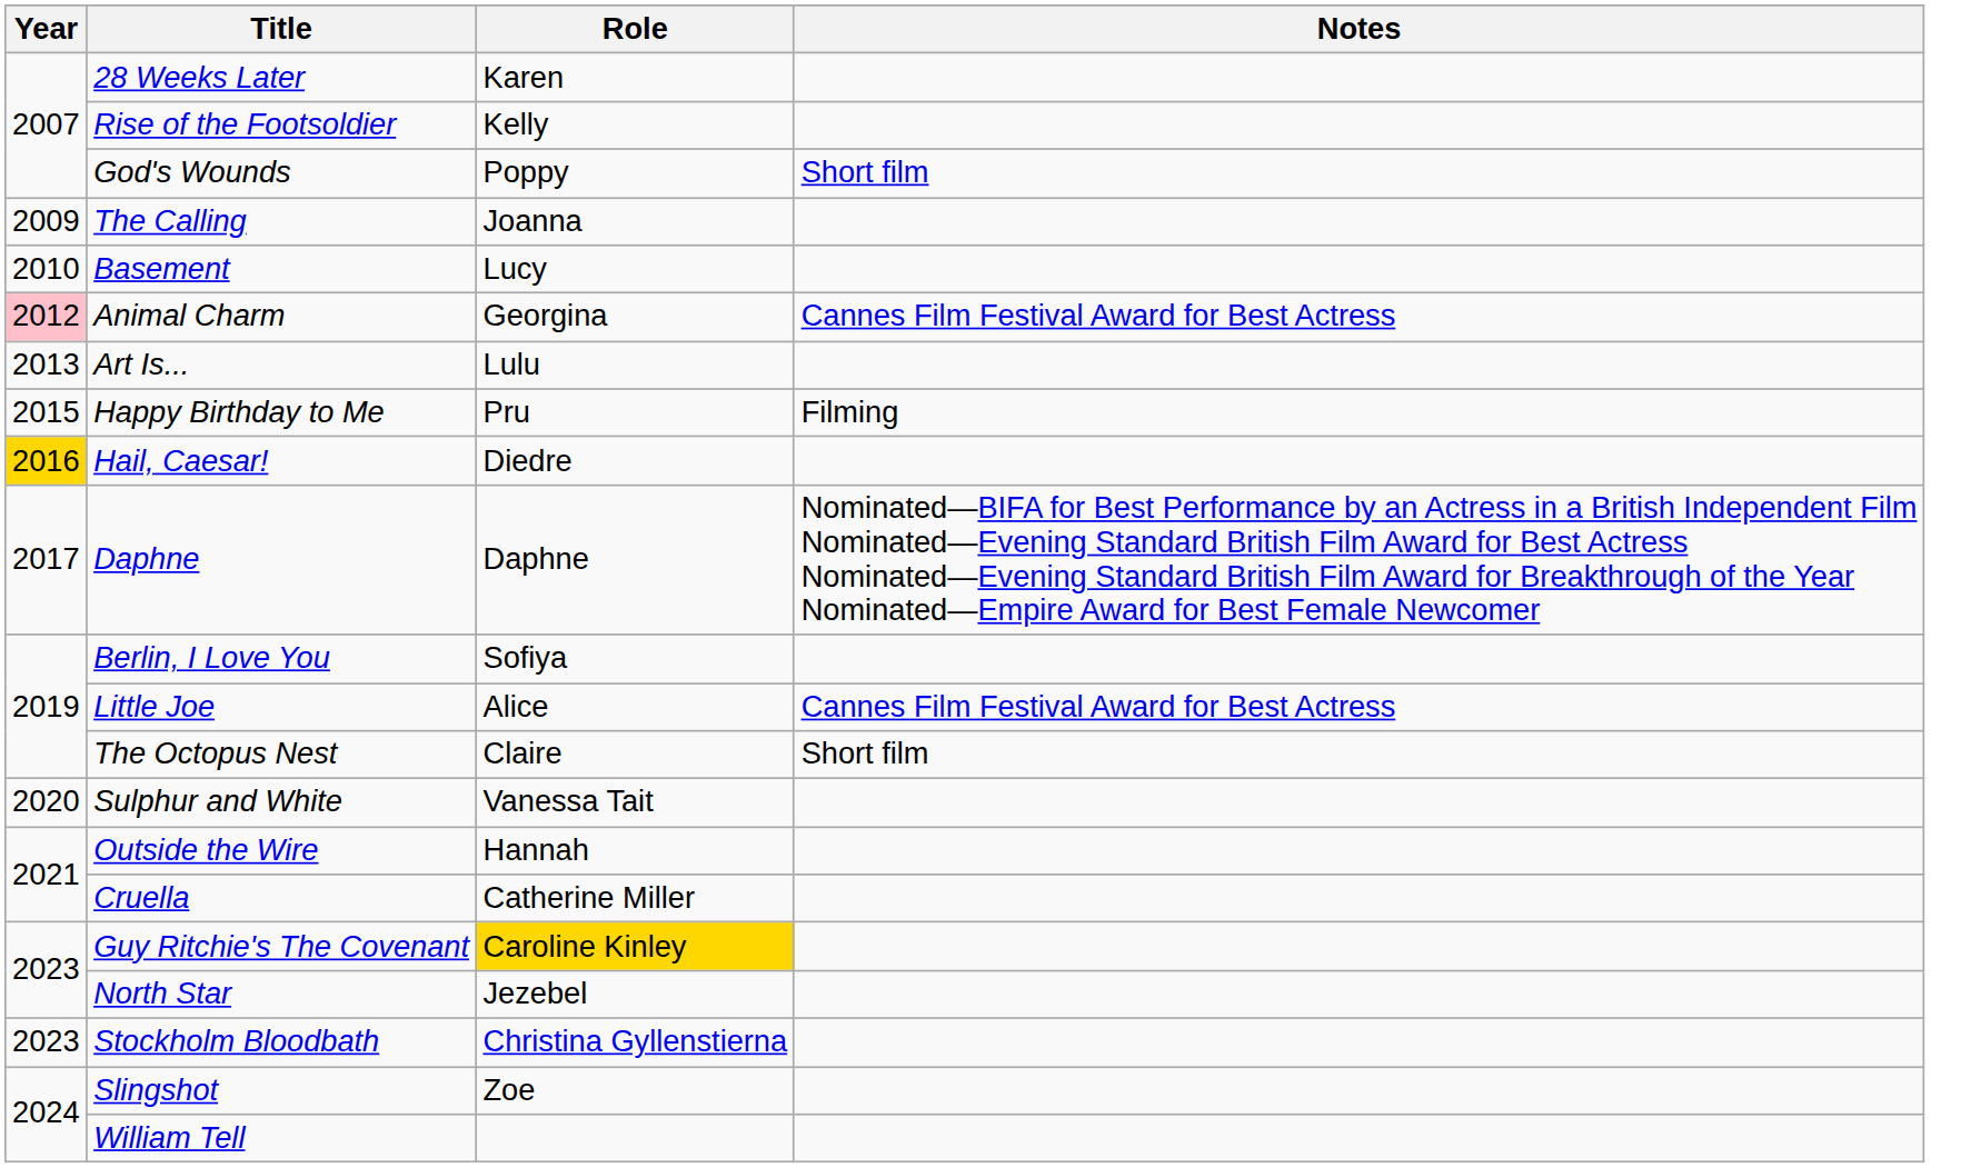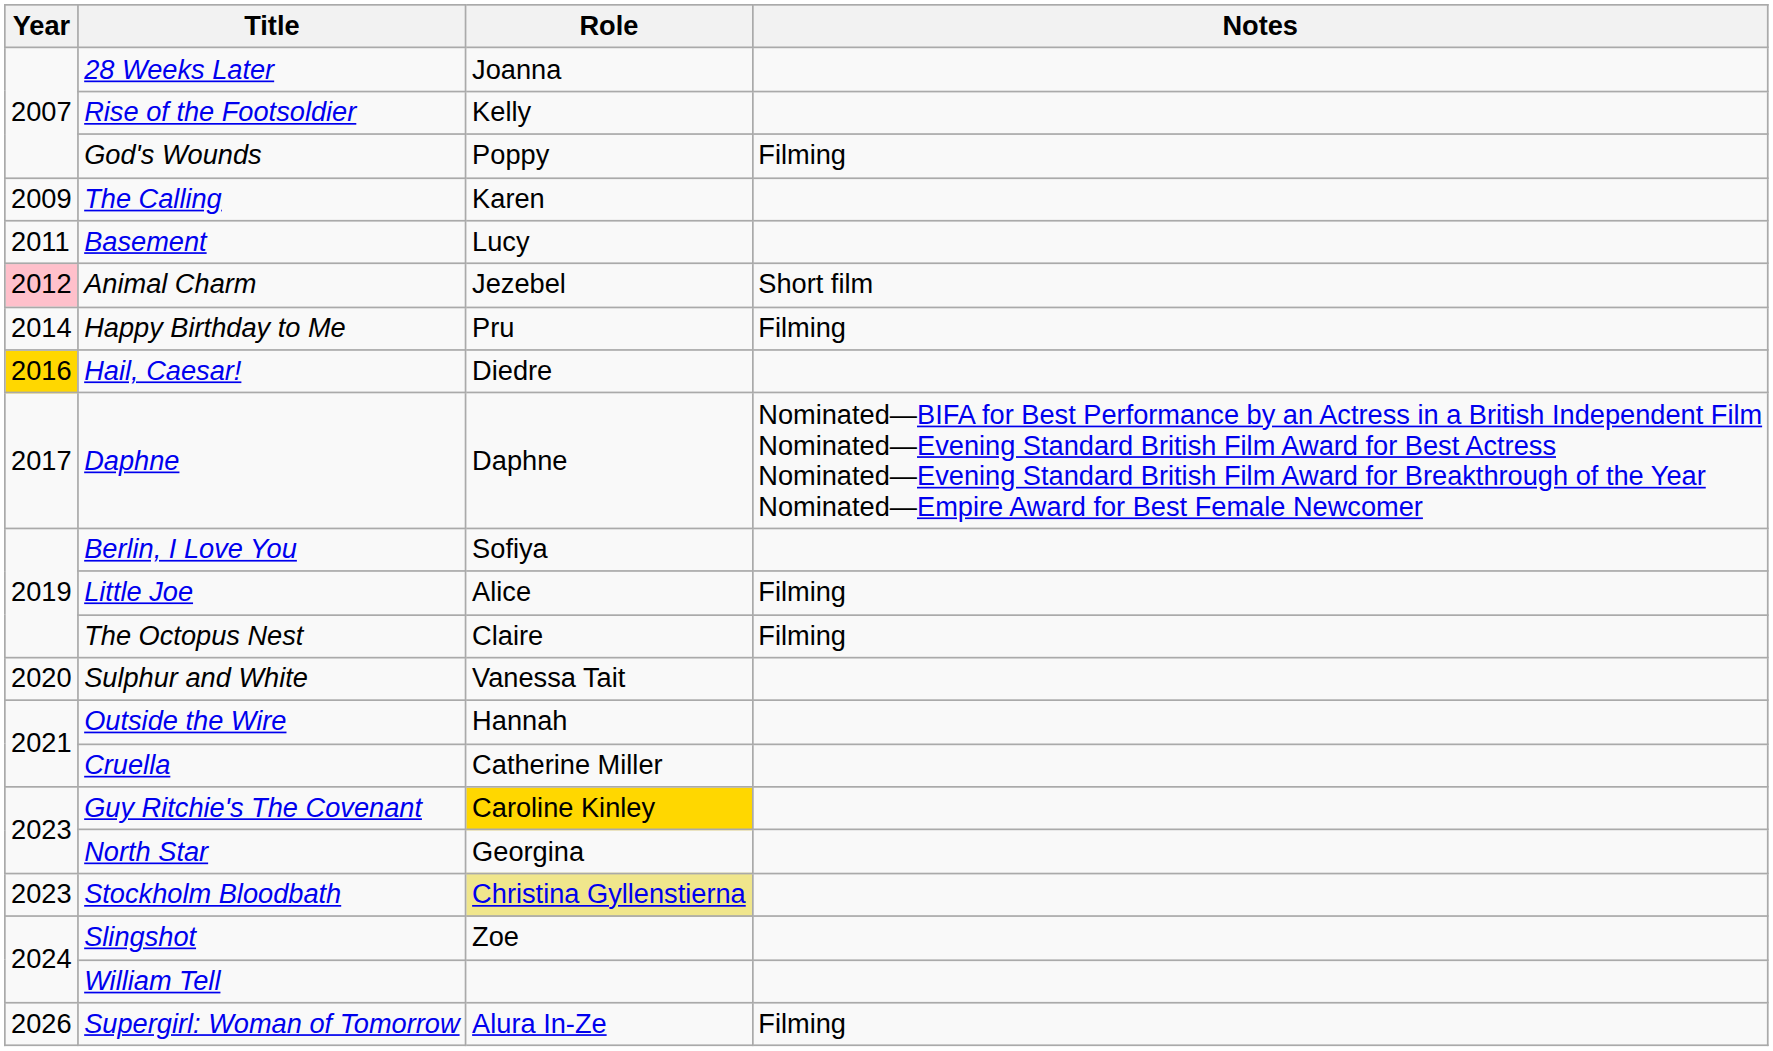 <table class="wikitable sortable">
 <tr>
 <th>Year</th>
 <th>Title</th>
 <th>Role</th>
 <th>Notes</th>
 </tr>
 <tr>
 <td rowspan=3>2007</td>
 <td><em><a href='#'>28 Weeks Later</a></em></td>
-<td>Karen</td>
+<td>Joanna</td>
 <td></td>
 </tr>
 <tr>
 <td><em><a href='#'>Rise of the Footsoldier</a></em></td>
 <td>Kelly</td>
 <td></td>
 </tr>
 <tr>
 <td><em>God's Wounds</em></td>
 <td>Poppy</td>
-<td><a href='#'>Short film</a></td>
+<td>Filming</td>
 </tr>
 <tr>
 <td>2009</td>
 <td><em><a href='#'>The Calling</a></em></td>
-<td>Joanna</td>
+<td>Karen</td>
 <td></td>
 </tr>
 <tr>
-<td>2010</td>
+<td>2011</td>
 <td><em><a href='#'>Basement</a></em></td>
 <td>Lucy</td>
 <td></td>
 </tr>
 <tr>
 <td style="background: pink;">2012</td>
 <td><em>Animal Charm</em></td>
-<td>Georgina</td>
-<td><a href='#'>Cannes Film Festival Award for Best Actress</a></td>
+<td>Jezebel</td>
+<td>Short film</td>
 </tr>
 <tr>
-<td>2013</td>
-<td><em>Art Is...</em></td>
-<td>Lulu</td>
-<td></td>
-</tr>
-<tr>
-<td>2015</td>
+<td>2014</td>
 <td><em>Happy Birthday to Me</em></td>
 <td>Pru</td>
 <td>Filming</td>
 </tr>
 <tr>
 <td style="background: gold;">2016</td>
 <td><em><a href='#'>Hail, Caesar!</a></em></td>
 <td>Diedre</td>
 <td></td>
 </tr>
 <tr>
 <td>2017</td>
 <td><em><a href='#'>Daphne</a></em></td>
 <td>Daphne</td>
 <td>Nominated—<a href='#'>BIFA for Best Performance by an Actress in a British Independent Film</a><br>Nominated—<a href='#'>Evening Standard British Film Award for Best Actress</a><br>Nominated—<a href='#'>Evening Standard British Film Award for Breakthrough of the Year</a><br>Nominated—<a href='#'>Empire Award for Best Female Newcomer</a></td>
 </tr>
 <tr>
 <td rowspan=3>2019</td>
 <td><em><a href='#'>Berlin, I Love You</a></em></td>
 <td>Sofiya</td>
 <td></td>
 </tr>
 <tr>
 <td><em><a href='#'>Little Joe</a></em></td>
 <td>Alice</td>
-<td><a href='#'>Cannes Film Festival Award for Best Actress</a></td>
+<td>Filming</td>
 </tr>
 <tr>
 <td><em>The Octopus Nest</em></td>
 <td>Claire</td>
-<td>Short film</td>
+<td>Filming</td>
 </tr>
 <tr>
 <td rowspan=1>2020</td>
 <td><em>Sulphur and White</em></td>
 <td>Vanessa Tait</td>
 <td></td>
 </tr>
 <tr>
 <td rowspan=2>2021</td>
 <td><em><a href='#'>Outside the Wire</a></em></td>
 <td>Hannah</td>
 <td></td>
 </tr>
 <tr>
 <td><em><a href='#'>Cruella</a></em></td>
 <td>Catherine Miller</td>
 <td></td>
 </tr>
 <tr>
 <td rowspan=2>2023</td>
 <td><em><a href='#'>Guy Ritchie's The Covenant</a></em></td>
 <td style="background: gold;">Caroline Kinley</td>
 <td></td>
 </tr>
 <tr>
 <td><em><a href='#'>North Star</a></em></td>
-<td>Jezebel</td>
+<td>Georgina</td>
 <td></td>
 </tr>
 <tr>
 <td>2023</td>
 <td><em><a href='#'>Stockholm Bloodbath</a></em></td>
-<td><a href='#'>Christina Gyllenstierna</a></td>
+<td style="background: khaki;"><a href='#'>Christina Gyllenstierna</a></td>
 <td></td>
 </tr>
 <tr>
 <td rowspan=2>2024</td>
 <td><em><a href='#'>Slingshot</a></em></td>
 <td>Zoe</td>
 <td></td>
 </tr>
 <tr>
 <td><em><a href='#'>William Tell</a></em></td>
 <td></td>
 <td></td>
 </tr>
+<tr>
+<td>2026</td>
+<td><em><a href='#'>Supergirl: Woman of Tomorrow</a></em></td>
+<td><a href='#'>Alura In-Ze</a></td>
+<td>Filming</td>
+</tr>
 </table>
